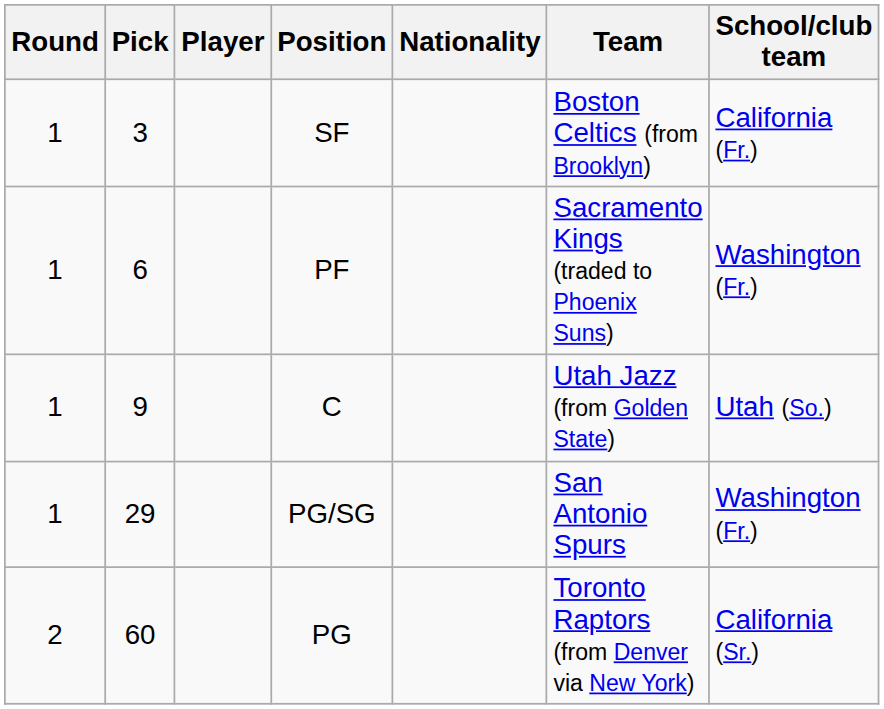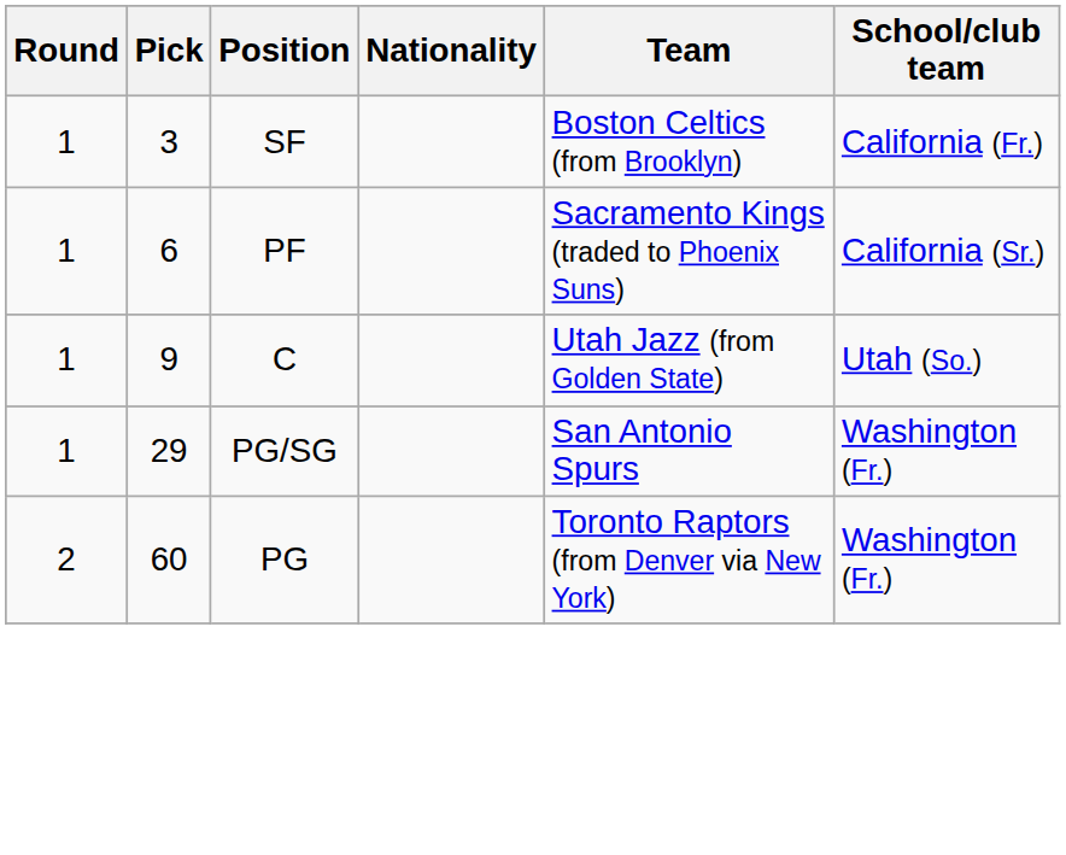 <table class="wikitable" width="40%">
 <tr>
 <th>Round</th>
 <th>Pick</th>
-<th>Player</th>
 <th>Position</th>
 <th>Nationality</th>
 <th>Team</th>
 <th>School/club team</th>
 </tr>
 <tr>
 <td align=center>1</td>
 <td align=center>3</td>
-<td></td>
 <td align=center>SF</td>
 <td></td>
 <td><a href='#'>Boston Celtics</a> <small>(from <a href='#'>Brooklyn</a>)</small></td>
 <td><a href='#'>California</a> <small>(<a href='#'>Fr.</a>)</small></td>
 </tr>
 <tr>
 <td align=center>1</td>
 <td align=center>6</td>
-<td></td>
 <td align=center>PF</td>
 <td></td>
 <td><a href='#'>Sacramento Kings</a> <small>(traded to <a href='#'>Phoenix Suns</a>)</small></td>
-<td><a href='#'>Washington</a> <small>(<a href='#'>Fr.</a>)</small></td>
+<td><a href='#'>California</a>  <small>(<a href='#'>Sr.</a>)</small></td>
 </tr>
 <tr>
 <td align=center>1</td>
 <td align=center>9</td>
-<td></td>
 <td align=center>C</td>
 <td></td>
 <td><a href='#'>Utah Jazz</a> <small>(from <a href='#'>Golden State</a>)</small></td>
 <td><a href='#'>Utah</a> <small>(<a href='#'>So.</a>)</small></td>
 </tr>
 <tr>
 <td align=center>1</td>
 <td align=center>29</td>
-<td></td>
 <td align=center>PG/SG</td>
 <td></td>
 <td><a href='#'>San Antonio Spurs</a></td>
 <td><a href='#'>Washington</a> <small>(<a href='#'>Fr.</a>)</small></td>
 </tr>
 <tr>
 <td align=center>2</td>
 <td align=center>60</td>
-<td></td>
 <td align=center>PG</td>
 <td></td>
 <td><a href='#'>Toronto Raptors</a> <small>(from <a href='#'>Denver</a> via <a href='#'>New York</a>)</small></td>
-<td><a href='#'>California</a>  <small>(<a href='#'>Sr.</a>)</small></td>
+<td><a href='#'>Washington</a> <small>(<a href='#'>Fr.</a>)</small></td>
 </tr>
 </table>
